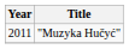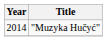 <table class="wikitable">
 <tr>
 <th>Year</th>
 <th>Title</th>
 </tr>
 <tr>
-<td align=center>2011</td>
+<td align=center>2014</td>
 <td>"Muzyka Hučyć"</td>
 </tr>
 <tr>
 </tr>
 </table>
